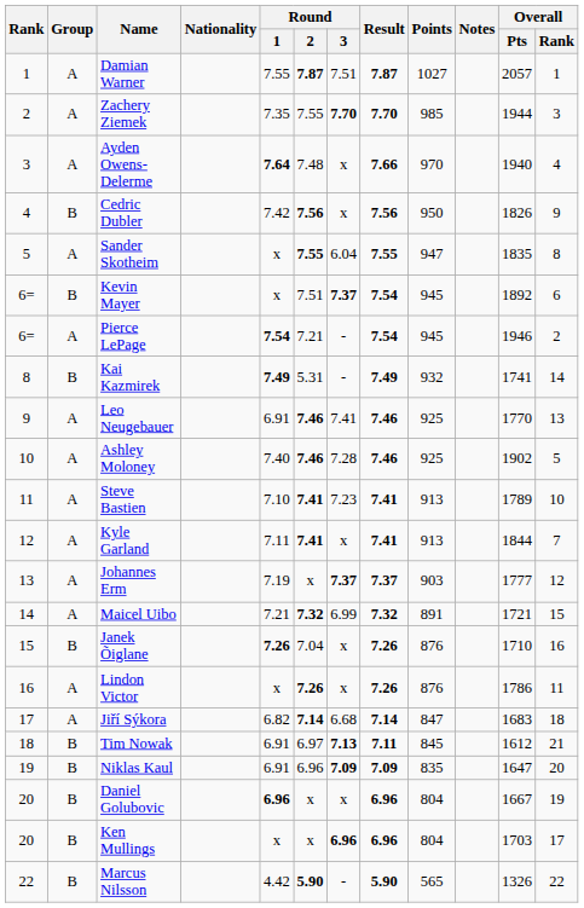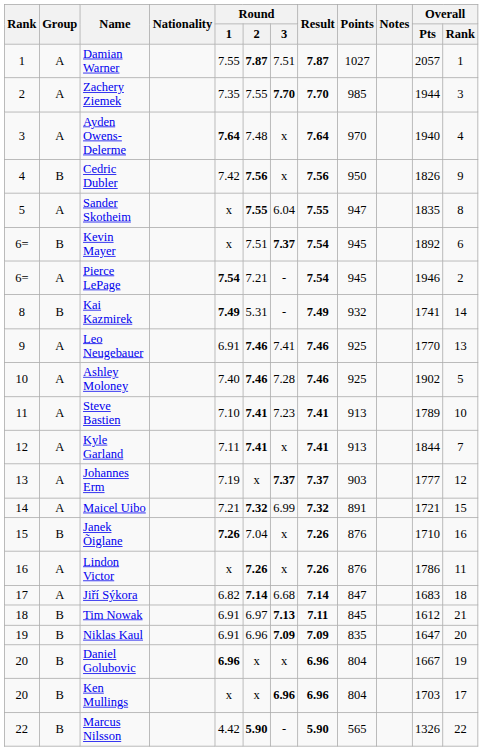 <table class="wikitable sortable" style="text-align:center">
 <tr>
 <th rowspan=2>Rank</th>
 <th rowspan=2>Group</th>
 <th rowspan=2>Name</th>
 <th rowspan=2>Nationality</th>
 <th colspan=3>Round</th>
 <th rowspan=2 data-sort-type="number">Result</th>
 <th rowspan=2>Points</th>
 <th rowspan=2>Notes</th>
 <th colspan=2>Overall</th>
 </tr>
 <tr>
 <th data-sort-type="number">1</th>
 <th data-sort-type="number">2</th>
 <th data-sort-type="number">3</th>
 <th>Pts</th>
 <th>Rank</th>
 </tr>
 <tr>
 <td>1</td>
 <td>A</td>
 <td align=left><a href='#'>Damian Warner</a></td>
 <td align=left></td>
 <td>7.55</td>
 <td><strong>7.87</strong></td>
 <td>7.51</td>
 <td><strong>7.87</strong></td>
 <td>1027</td>
 <td></td>
 <td>2057</td>
 <td>1</td>
 </tr>
 <tr>
 <td>2</td>
 <td>A</td>
 <td align=left><a href='#'>Zachery Ziemek</a></td>
 <td align=left></td>
 <td>7.35</td>
 <td>7.55</td>
 <td><strong>7.70</strong></td>
 <td><strong>7.70</strong></td>
 <td>985</td>
 <td></td>
 <td>1944</td>
 <td>3</td>
 </tr>
 <tr>
 <td>3</td>
 <td>A</td>
 <td align=left><a href='#'>Ayden Owens-Delerme</a></td>
 <td align=left></td>
 <td><strong>7.64</strong></td>
 <td>7.48</td>
 <td>x</td>
-<td><strong>7.66</strong></td>
+<td><strong>7.64</strong></td>
 <td>970</td>
 <td></td>
 <td>1940</td>
 <td>4</td>
 </tr>
 <tr>
 <td>4</td>
 <td>B</td>
 <td align=left><a href='#'>Cedric Dubler</a></td>
 <td align=left></td>
 <td>7.42</td>
 <td><strong>7.56</strong></td>
 <td>x</td>
 <td><strong>7.56</strong></td>
 <td>950</td>
 <td></td>
 <td>1826</td>
 <td>9</td>
 </tr>
 <tr>
 <td>5</td>
 <td>A</td>
 <td align=left><a href='#'>Sander Skotheim</a></td>
 <td align=left></td>
 <td>x</td>
 <td><strong>7.55</strong></td>
 <td>6.04</td>
 <td><strong>7.55</strong></td>
 <td>947</td>
 <td></td>
 <td>1835</td>
 <td>8</td>
 </tr>
 <tr>
 <td>6=</td>
 <td>B</td>
 <td align=left><a href='#'>Kevin Mayer</a></td>
 <td align=left></td>
 <td>x</td>
 <td>7.51</td>
 <td><strong>7.37</strong></td>
 <td><strong>7.54</strong></td>
 <td>945</td>
 <td></td>
 <td>1892</td>
 <td>6</td>
 </tr>
 <tr>
 <td>6=</td>
 <td>A</td>
 <td align=left><a href='#'>Pierce LePage</a></td>
 <td align=left></td>
 <td><strong>7.54</strong></td>
 <td>7.21</td>
 <td>-</td>
 <td><strong>7.54</strong></td>
 <td>945</td>
 <td></td>
 <td>1946</td>
 <td>2</td>
 </tr>
 <tr>
 <td>8</td>
 <td>B</td>
 <td align=left><a href='#'>Kai Kazmirek</a></td>
 <td align=left></td>
 <td><strong>7.49</strong></td>
 <td>5.31</td>
 <td>-</td>
 <td><strong>7.49</strong></td>
 <td>932</td>
 <td></td>
 <td>1741</td>
 <td>14</td>
 </tr>
 <tr>
 <td>9</td>
 <td>A</td>
 <td align=left><a href='#'>Leo Neugebauer</a></td>
 <td align=left></td>
 <td>6.91</td>
 <td><strong>7.46</strong></td>
 <td>7.41</td>
 <td><strong>7.46</strong></td>
 <td>925</td>
 <td></td>
 <td>1770</td>
 <td>13</td>
 </tr>
 <tr>
 <td>10</td>
 <td>A</td>
 <td align=left><a href='#'>Ashley Moloney</a></td>
 <td align=left></td>
 <td>7.40</td>
 <td><strong>7.46</strong></td>
 <td>7.28</td>
 <td><strong>7.46</strong></td>
 <td>925</td>
 <td></td>
 <td>1902</td>
 <td>5</td>
 </tr>
 <tr>
 <td>11</td>
 <td>A</td>
 <td align=left><a href='#'>Steve Bastien</a></td>
 <td align=left></td>
 <td>7.10</td>
 <td><strong>7.41</strong></td>
 <td>7.23</td>
 <td><strong>7.41</strong></td>
 <td>913</td>
 <td></td>
 <td>1789</td>
 <td>10</td>
 </tr>
 <tr>
 <td>12</td>
 <td>A</td>
 <td align=left><a href='#'>Kyle Garland</a></td>
 <td align=left></td>
 <td>7.11</td>
 <td><strong>7.41</strong></td>
 <td>x</td>
 <td><strong>7.41</strong></td>
 <td>913</td>
 <td></td>
 <td>1844</td>
 <td>7</td>
 </tr>
 <tr>
 <td>13</td>
 <td>A</td>
 <td align=left><a href='#'>Johannes Erm</a></td>
 <td align=left></td>
 <td>7.19</td>
 <td>x</td>
 <td><strong>7.37</strong></td>
 <td><strong>7.37</strong></td>
 <td>903</td>
 <td></td>
 <td>1777</td>
 <td>12</td>
 </tr>
 <tr>
 <td>14</td>
 <td>A</td>
 <td align=left><a href='#'>Maicel Uibo</a></td>
 <td align=left></td>
 <td>7.21</td>
 <td><strong>7.32</strong></td>
 <td>6.99</td>
 <td><strong>7.32</strong></td>
 <td>891</td>
 <td></td>
 <td>1721</td>
 <td>15</td>
 </tr>
 <tr>
 <td>15</td>
 <td>B</td>
 <td align=left><a href='#'>Janek Õiglane</a></td>
 <td align=left></td>
 <td><strong>7.26</strong></td>
 <td>7.04</td>
 <td>x</td>
 <td><strong>7.26</strong></td>
 <td>876</td>
 <td></td>
 <td>1710</td>
 <td>16</td>
 </tr>
 <tr>
 <td>16</td>
 <td>A</td>
 <td align=left><a href='#'>Lindon Victor</a></td>
 <td align=left></td>
 <td>x</td>
 <td><strong>7.26</strong></td>
 <td>x</td>
 <td><strong>7.26</strong></td>
 <td>876</td>
 <td></td>
 <td>1786</td>
 <td>11</td>
 </tr>
 <tr>
 <td>17</td>
 <td>A</td>
 <td align=left><a href='#'>Jiří Sýkora</a></td>
 <td align=left></td>
 <td>6.82</td>
 <td><strong>7.14</strong></td>
 <td>6.68</td>
 <td><strong>7.14</strong></td>
 <td>847</td>
 <td></td>
 <td>1683</td>
 <td>18</td>
 </tr>
 <tr>
 <td>18</td>
 <td>B</td>
 <td align=left><a href='#'>Tim Nowak</a></td>
 <td align=left></td>
 <td>6.91</td>
 <td>6.97</td>
 <td><strong>7.13</strong></td>
 <td><strong>7.11</strong></td>
 <td>845</td>
 <td></td>
 <td>1612</td>
 <td>21</td>
 </tr>
 <tr>
 <td>19</td>
 <td>B</td>
 <td align=left><a href='#'>Niklas Kaul</a></td>
 <td align=left></td>
 <td>6.91</td>
 <td>6.96</td>
 <td><strong>7.09</strong></td>
 <td><strong>7.09</strong></td>
 <td>835</td>
 <td></td>
 <td>1647</td>
 <td>20</td>
 </tr>
 <tr>
 <td>20</td>
 <td>B</td>
 <td align=left><a href='#'>Daniel Golubovic</a></td>
 <td align=left></td>
 <td><strong>6.96</strong></td>
 <td>x</td>
 <td>x</td>
 <td><strong>6.96</strong></td>
 <td>804</td>
 <td></td>
 <td>1667</td>
 <td>19</td>
 </tr>
 <tr>
 <td>20</td>
 <td>B</td>
 <td align=left><a href='#'>Ken Mullings</a></td>
 <td align=left></td>
 <td>x</td>
 <td>x</td>
 <td><strong>6.96</strong></td>
 <td><strong>6.96</strong></td>
 <td>804</td>
 <td></td>
 <td>1703</td>
 <td>17</td>
 </tr>
 <tr>
 <td>22</td>
 <td>B</td>
 <td align=left><a href='#'>Marcus Nilsson</a></td>
 <td align=left></td>
 <td>4.42</td>
 <td><strong>5.90</strong></td>
 <td>-</td>
 <td><strong>5.90</strong></td>
 <td>565</td>
 <td></td>
 <td>1326</td>
 <td>22</td>
 </tr>
 </table>
